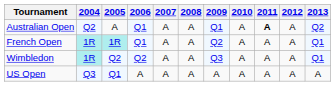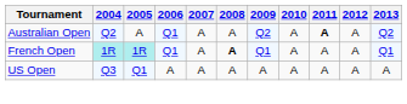 <table class=wikitable style=text-align:center;font-size:97%>
 <tr>
 <th>Tournament</th>
 <th><a href='#'>2004</a></th>
 <th><a href='#'>2005</a></th>
 <th><a href='#'>2006</a></th>
 <th><a href='#'>2007</a></th>
 <th><a href='#'>2008</a></th>
 <th><a href='#'>2009</a></th>
 <th><a href='#'>2010</a></th>
 <th><a href='#'>2011</a></th>
 <th><a href='#'>2012</a></th>
 <th><a href='#'>2013</a></th>
 </tr>
 <tr>
 <td align=left><a href='#'>Australian Open</a></td>
 <td bgcolor=f0f8ff><a href='#'>Q2</a></td>
 <td>A</td>
 <td bgcolor=f0f8ff><a href='#'>Q1</a></td>
 <td>A</td>
 <td>A</td>
-<td bgcolor=f0f8ff><a href='#'>Q1</a></td>
+<td bgcolor=f0f8ff><a href='#'>Q2</a></td>
 <td>A</td>
 <td><strong>A</strong></td>
 <td>A</td>
 <td bgcolor=f0f8ff><a href='#'>Q2</a></td>
 </tr>
 <tr>
 <td align=left><a href='#'>French Open</a></td>
 <td bgcolor=afeeee><a href='#'>1R</a></td>
 <td bgcolor=afeeee><a href='#'>1R</a></td>
 <td bgcolor=f0f8ff><a href='#'>Q1</a></td>
 <td>A</td>
-<td>A</td>
-<td bgcolor=f0f8ff><a href='#'>Q2</a></td>
-<td>A</td>
-<td>A</td>
-<td>A</td>
+<td><strong>A</strong></td>
 <td bgcolor=f0f8ff><a href='#'>Q1</a></td>
-</tr>
-<tr>
-<td align=left><a href='#'>Wimbledon</a></td>
-<td bgcolor=afeeee><a href='#'>1R</a></td>
-<td bgcolor=f0f8ff><a href='#'>Q2</a></td>
-<td bgcolor=f0f8ff><a href='#'>Q2</a></td>
-<td>A</td>
-<td>A</td>
-<td bgcolor=f0f8ff><a href='#'>Q3</a></td>
 <td>A</td>
 <td>A</td>
 <td>A</td>
 <td bgcolor=f0f8ff><a href='#'>Q1</a></td>
 </tr>
 <tr>
 <td align=left><a href='#'>US Open</a></td>
 <td bgcolor=f0f8ff><a href='#'>Q3</a></td>
 <td bgcolor=f0f8ff><a href='#'>Q1</a></td>
 <td>A</td>
 <td>A</td>
 <td>A</td>
 <td>A</td>
 <td>A</td>
 <td>A</td>
 <td>A</td>
 <td>A</td>
 </tr>
 </table>
